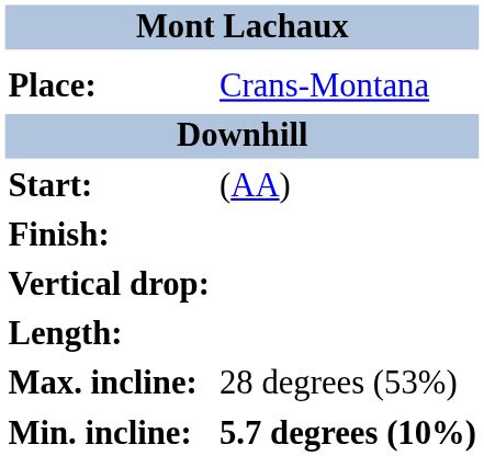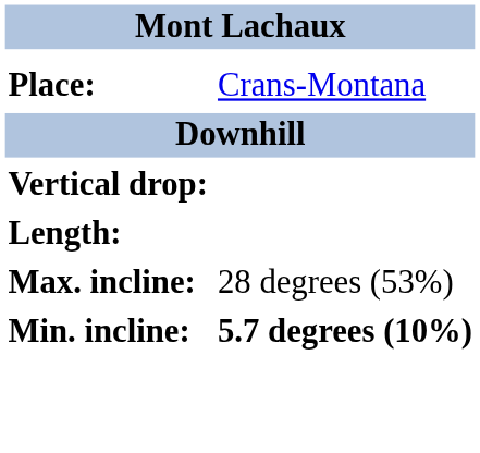 <table border=0 class="toccolours float-right" align="right" style="margin:0 0 0.5em 1em; font-size: 85%">
 <tr>
 <th bgcolor=#b0c4de colspan=2 align="center">Mont Lachaux</th>
 </tr>
 <tr>
 <td align="center" colspan=2></td>
 </tr>
 <tr>
 <td><strong>Place:</strong></td>
 <td> <a href='#'>Crans-Montana</a></td>
 </tr>
 <tr>
 <th bgcolor=#b0c4de colspan=2 align="center">Downhill</th>
-</tr>
-<tr>
-<td><strong>Start:</strong></td>
-<td> (<a href='#'>AA</a>)</td>
-</tr>
-<tr>
-<td><strong>Finish:</strong></td>
-<td></td>
 </tr>
 <tr>
 <td><strong>Vertical drop:</strong></td>
 <td></td>
 </tr>
 <tr>
 <td><strong>Length:</strong></td>
 <td></td>
 </tr>
 <tr>
 <td><strong>Max. incline:</strong></td>
 <td>28 degrees (53%)</td>
 </tr>
 <tr>
 <td><strong>Min. incline:</strong></td>
 <td><strong>5.7 degrees (10%)</strong></td>
 </tr>
 </table>
